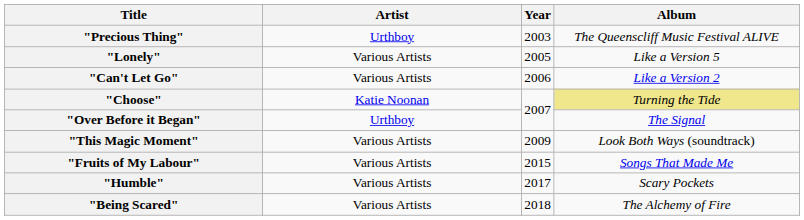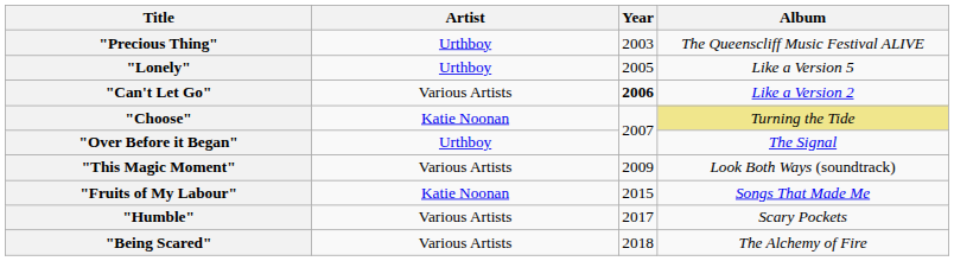 <table class="wikitable plainrowheaders" style="text-align:center;" border="1">
 <tr>
 <th scope="col" style="width:19em;">Title</th>
 <th scope="col" style="width:19em;">Artist</th>
 <th scope="col" style="width:1em;">Year</th>
 <th scope="col" style="width:18em;">Album</th>
 </tr>
 <tr>
 <th scope="row">"Precious Thing"</th>
 <td><a href='#'>Urthboy</a></td>
 <td>2003</td>
 <td><em>The Queenscliff Music Festival ALIVE</em></td>
 </tr>
 <tr>
 <th scope="row">"Lonely"</th>
-<td>Various Artists</td>
+<td><a href='#'>Urthboy</a></td>
 <td>2005</td>
 <td><em>Like a Version 5</em></td>
 </tr>
 <tr>
 <th scope="row">"Can't Let Go"</th>
 <td>Various Artists</td>
-<td>2006</td>
+<td><strong>2006</strong></td>
 <td><em><a href='#'>Like a Version 2</a></em></td>
 </tr>
 <tr>
 <th scope="row">"Choose"</th>
 <td><a href='#'>Katie Noonan</a></td>
 <td rowspan="2">2007</td>
 <td style="background: khaki;"><em>Turning the Tide</em></td>
 </tr>
 <tr>
 <th scope="row">"Over Before it Began"</th>
 <td><a href='#'>Urthboy</a></td>
 <td><em><a href='#'>The Signal</a></em></td>
 </tr>
 <tr>
 <th scope="row">"This Magic Moment"</th>
 <td>Various Artists</td>
 <td>2009</td>
 <td><em>Look Both Ways</em> (soundtrack)</td>
 </tr>
 <tr>
 <th scope="row">"Fruits of My Labour"</th>
-<td>Various Artists</td>
+<td><a href='#'>Katie Noonan</a></td>
 <td>2015</td>
 <td><em><a href='#'>Songs That Made Me</a></em></td>
 </tr>
 <tr>
 <th scope="row">"Humble"</th>
 <td>Various Artists</td>
 <td>2017</td>
 <td><em>Scary Pockets</em></td>
 </tr>
 <tr>
 <th scope="row">"Being Scared"</th>
 <td>Various Artists</td>
 <td>2018</td>
 <td><em>The Alchemy of Fire</em></td>
 </tr>
 </table>
